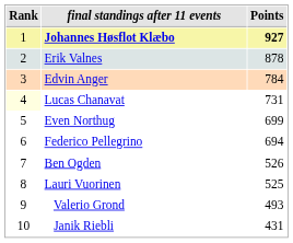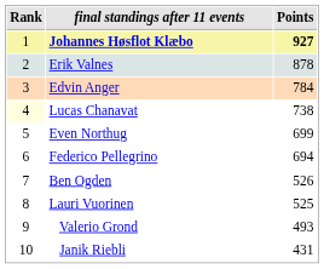 <table cellspacing="1" cellpadding="3" style="border:1px solid #AAAAAA;font-size:86%">
 <tr style="background-color: #E4E4E4;">
 <th style="border-bottom:1px solid #AAAAAA" width=10>Rank</th>
 <th style="border-bottom:1px solid #AAAAAA" width=220><em>final standings after 11 events</em></th>
 <th style="border-bottom:1px solid #AAAAAA" width=20 align=right>Points</th>
 </tr>
 <tr style="background:#f7f6a8;">
 <td align=center>1</td>
 <td> <strong><a href='#'>Johannes Høsflot Klæbo</a></strong>  </td>
 <td align=right><strong>927</strong></td>
 </tr>
 <tr style="background:#dce5e5;">
 <td align=center>2</td>
 <td> <a href='#'>Erik Valnes</a></td>
 <td align=right>878</td>
 </tr>
 <tr style="background:#ffdab9;">
 <td align=center>3</td>
 <td> <a href='#'>Edvin Anger</a></td>
 <td align=right>784</td>
 </tr>
 <tr>
 <td align=center style="background: lightyellow;">4</td>
 <td> <a href='#'>Lucas Chanavat</a></td>
-<td align=right>731</td>
+<td align=right>738</td>
 </tr>
 <tr>
 <td align=center>5</td>
 <td> <a href='#'>Even Northug</a></td>
 <td align=right>699</td>
 </tr>
 <tr>
 <td align=center>6</td>
 <td> <a href='#'>Federico Pellegrino</a></td>
 <td align=right>694</td>
 </tr>
 <tr>
 <td align=center>7</td>
 <td> <a href='#'>Ben Ogden</a></td>
 <td align=right>526</td>
 </tr>
 <tr>
 <td align=center>8</td>
 <td> <a href='#'>Lauri Vuorinen</a></td>
 <td align=right>525</td>
 </tr>
 <tr>
 <td align=center>9</td>
 <td>   <a href='#'>Valerio Grond</a></td>
 <td align=right>493</td>
 </tr>
 <tr>
 <td align=center>10</td>
 <td>   <a href='#'>Janik Riebli</a></td>
 <td align=right>431</td>
 </tr>
 </table>
